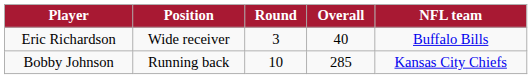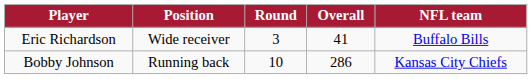 <table class="wikitable" width="65%">
 <tr align="center" style="background:#A81933;color:#FFFFFF;">
 <td><strong>Player</strong></td>
 <td><strong>Position</strong></td>
 <td><strong>Round</strong></td>
 <td><strong>Overall</strong></td>
 <td><strong>NFL team</strong></td>
 </tr>
 <tr align="center" bgcolor="">
 <td>Eric Richardson</td>
 <td>Wide receiver</td>
 <td>3</td>
-<td>40</td>
+<td>41</td>
 <td><a href='#'>Buffalo Bills</a></td>
 </tr>
 <tr align="center" bgcolor="">
 <td>Bobby Johnson</td>
 <td>Running back</td>
 <td>10</td>
-<td>285</td>
+<td>286</td>
 <td><a href='#'>Kansas City Chiefs</a></td>
 </tr>
 </table>
